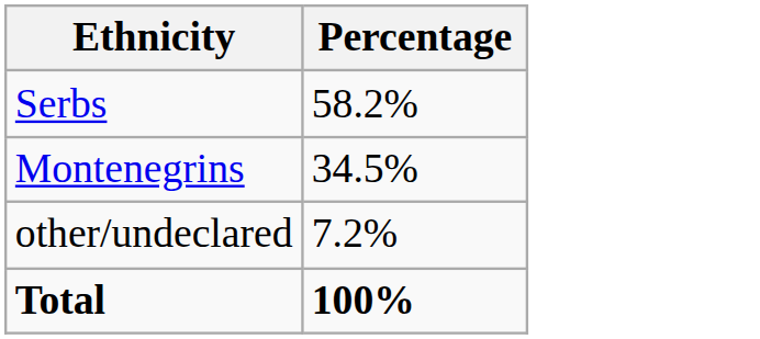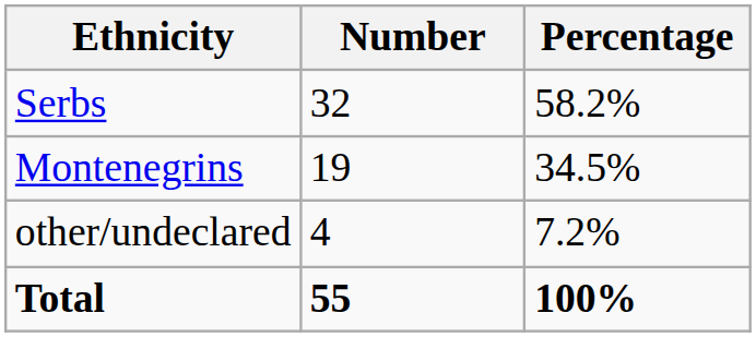 <table class="wikitable">
 <tr>
 <th width="100px">Ethnicity</th>
+<th width="80px">Number</th>
 <th width="80px">Percentage</th>
 </tr>
 <tr>
 <td><a href='#'>Serbs</a></td>
+<td>32</td>
 <td>58.2%</td>
 </tr>
 <tr>
 <td><a href='#'>Montenegrins</a></td>
+<td>19</td>
 <td>34.5%</td>
 </tr>
 <tr>
 <td>other/undeclared</td>
+<td>4</td>
 <td>7.2%</td>
 </tr>
 <tr>
 <td><strong>Total</strong></td>
+<td><strong>55</strong></td>
 <td><strong>100%</strong></td>
 </tr>
 </table>
